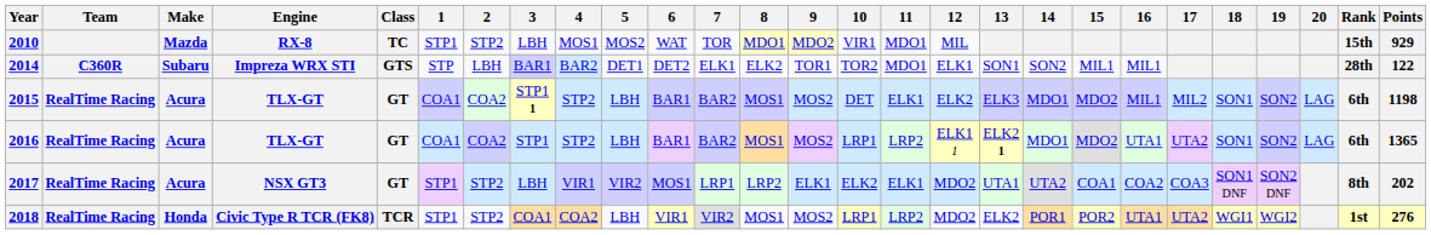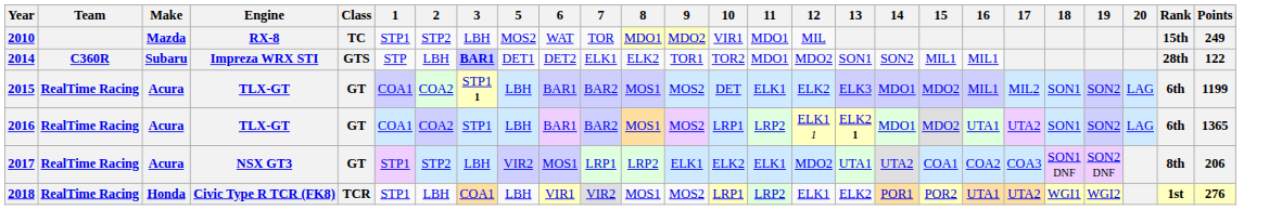 <table class="wikitable" style="text-align:center; font-size:90%">
 <tr>
 <th>Year</th>
 <th>Team</th>
 <th>Make</th>
 <th>Engine</th>
 <th>Class</th>
 <th>1</th>
 <th>2</th>
 <th>3</th>
-<th>4</th>
 <th>5</th>
 <th>6</th>
 <th>7</th>
 <th>8</th>
 <th>9</th>
 <th>10</th>
 <th>11</th>
 <th>12</th>
 <th>13</th>
 <th>14</th>
 <th>15</th>
 <th>16</th>
 <th>17</th>
 <th>18</th>
 <th>19</th>
 <th>20</th>
 <th>Rank</th>
 <th>Points</th>
 </tr>
 <tr>
 <th><a href='#'>2010</a></th>
 <th></th>
 <th><a href='#'>Mazda</a></th>
 <th><a href='#'>RX-8</a></th>
 <th>TC</th>
 <td style="background:#;"><a href='#'>STP1</a></td>
 <td style="background:#;"><a href='#'>STP2</a></td>
 <td style="background:#;"><a href='#'>LBH</a></td>
-<td style="background:#;"><a href='#'>MOS1</a></td>
 <td style="background:#;"><a href='#'>MOS2</a></td>
 <td style="background:#;"><a href='#'>WAT</a></td>
 <td style="background:#;"><a href='#'>TOR</a></td>
 <td style="background:#FFFFBF;"><a href='#'>MDO1</a> <br></td>
 <td style="background:#FFFFBF;"><a href='#'>MDO2</a> <br></td>
 <td style="background:#;"><a href='#'>VIR1</a></td>
 <td style="background:#;"><a href='#'>MDO1</a></td>
 <td style="background:#;"><a href='#'>MIL</a></td>
 <th></th>
 <th></th>
 <th></th>
 <th></th>
 <th></th>
 <th></th>
 <th></th>
 <th></th>
 <th>15th</th>
-<th>929</th>
+<th>249</th>
 </tr>
 <tr>
 <th><a href='#'>2014</a></th>
 <th><a href='#'>C360R</a></th>
 <th><a href='#'>Subaru</a></th>
 <th><a href='#'>Impreza WRX STI</a></th>
 <th>GTS</th>
 <td style="background:#;"><a href='#'>STP</a></td>
 <td style="background:#;"><a href='#'>LBH</a></td>
-<td style="background:#CFCFFF;"><a href='#'>BAR1</a> <br></td>
-<td style="background:#CFEAFF;"><a href='#'>BAR2</a> <br></td>
+<td style="background:#CFCFFF;"><strong><a href='#'>BAR1</a> <br></strong></td>
 <td style="background:#;"><a href='#'>DET1</a></td>
 <td style="background:#;"><a href='#'>DET2</a></td>
 <td style="background:#;"><a href='#'>ELK1</a></td>
 <td style="background:#;"><a href='#'>ELK2</a></td>
 <td style="background:#;"><a href='#'>TOR1</a></td>
 <td style="background:#;"><a href='#'>TOR2</a></td>
 <td style="background:#;"><a href='#'>MDO1</a></td>
-<td style="background:#;"><a href='#'>ELK1</a> <br></td>
+<td style="background:#;"><a href='#'>MDO2</a></td>
 <td style="background:#;"><a href='#'>SON1</a></td>
 <td style="background:#;"><a href='#'>SON2</a></td>
 <td style="background:#;"><a href='#'>MIL1</a></td>
 <td style="background:#;"><a href='#'>MIL1</a></td>
 <th></th>
 <th></th>
 <th></th>
 <th></th>
 <th>28th</th>
 <th>122</th>
 </tr>
 <tr>
 <th><a href='#'>2015</a></th>
 <th><a href='#'>RealTime Racing</a></th>
 <th><a href='#'>Acura</a></th>
 <th><a href='#'>TLX-GT</a></th>
 <th>GT</th>
 <td style="background:#CFCFFF;"><a href='#'>COA1</a> <br></td>
 <td style="background:#DFFFDF;"><a href='#'>COA2</a> <br></td>
 <td style="background:#FFFFBF;"><a href='#'>STP1</a> <br><small><strong>1</strong></small></td>
-<td style="background:#CFEAFF;"><a href='#'>STP2</a> <br></td>
 <td style="background:#CFEAFF;"><a href='#'>LBH</a> <br></td>
 <td style="background:#CFCFFF;"><a href='#'>BAR1</a> <br></td>
 <td style="background:#CFCFFF;"><a href='#'>BAR2</a> <br></td>
 <td style="background:#CFCFFF;"><a href='#'>MOS1</a> <br></td>
 <td style="background:#CFEAFF;"><a href='#'>MOS2</a> <br></td>
 <td style="background:#CFEAFF;"><a href='#'>DET</a> <br></td>
 <td style="background:#CFEAFF;"><a href='#'>ELK1</a> <br></td>
 <td style="background:#CFEAFF;"><a href='#'>ELK2</a> <br></td>
 <td style="background:#CFCFFF;"><a href='#'>ELK3</a> <br></td>
 <td style="background:#CFCFFF;"><a href='#'>MDO1</a> <br></td>
 <td style="background:#CFCFFF;"><a href='#'>MDO2</a> <br></td>
 <td style="background:#CFCFFF;"><a href='#'>MIL1</a> <br></td>
 <td style="background:#CFEAFF;"><a href='#'>MIL2</a> <br></td>
 <td style="background:#CFEAFF;"><a href='#'>SON1</a> <br></td>
 <td style="background:#CFCFFF;"><a href='#'>SON2</a> <br></td>
 <td style="background:#CFEAFF;"><a href='#'>LAG</a> <br></td>
 <th>6th</th>
-<th>1198</th>
+<th>1199</th>
 </tr>
 <tr>
 <th><a href='#'>2016</a></th>
 <th><a href='#'>RealTime Racing</a></th>
 <th><a href='#'>Acura</a></th>
 <th><a href='#'>TLX-GT</a></th>
 <th>GT</th>
 <td style="background:#CFEAFF;"><a href='#'>COA1</a> <br></td>
 <td style="background:#CFCFFF;"><a href='#'>COA2</a> <br></td>
 <td style="background:#CFEAFF;"><a href='#'>STP1</a> <br></td>
-<td style="background:#CFEAFF;"><a href='#'>STP2</a> <br></td>
 <td style="background:#CFEAFF;"><a href='#'>LBH</a> <br></td>
 <td style="background:#EFCFFF;"><a href='#'>BAR1</a> <br></td>
 <td style="background:#CFCFFF;"><a href='#'>BAR2</a> <br></td>
 <td style="background:#FFDF9F;"><a href='#'>MOS1</a> <br></td>
 <td style="background:#EFCFFF;"><a href='#'>MOS2</a> <br></td>
 <td style="background:#CFEAFF;"><a href='#'>LRP1</a> <br></td>
 <td style="background:#DFFFDF;"><a href='#'>LRP2</a> <br></td>
 <td style="background:#FFFFBF;"><a href='#'>ELK1</a> <br><small><em>1</em></small></td>
 <td style="background:#FFFFBF;"><a href='#'>ELK2</a> <br><small><strong>1</strong></small></td>
 <td style="background:#DFFFDF;"><a href='#'>MDO1</a> <br></td>
 <td style="background:#DFDFDF;"><a href='#'>MDO2</a> <br></td>
 <td style="background:#DFFFDF;"><a href='#'>UTA1</a> <br></td>
 <td style="background:#EFCFFF;"><a href='#'>UTA2</a> <br></td>
 <td style="background:#CFEAFF;"><a href='#'>SON1</a> <br></td>
 <td style="background:#CFCFFF;"><a href='#'>SON2</a> <br></td>
 <td style="background:#CFEAFF;"><a href='#'>LAG</a> <br></td>
 <th>6th</th>
 <th>1365</th>
 </tr>
 <tr>
 <th><a href='#'>2017</a></th>
 <th><a href='#'>RealTime Racing</a></th>
 <th><a href='#'>Acura</a></th>
 <th><a href='#'>NSX GT3</a></th>
 <th>GT</th>
 <td style="background:#EFCFFF;"><a href='#'>STP1</a> <br></td>
 <td style="background:#CFEAFF;"><a href='#'>STP2</a> <br></td>
 <td style="background:#CFEAFF;"><a href='#'>LBH</a> <br></td>
-<td style="background:#CFCFFF;"><a href='#'>VIR1</a> <br></td>
 <td style="background:#CFCFFF;"><a href='#'>VIR2</a> <br></td>
 <td style="background:#CFCFFF;"><a href='#'>MOS1</a> <br></td>
 <td style="background:#DFFFDF;"><a href='#'>LRP1</a> <br></td>
 <td style="background:#DFFFDF;"><a href='#'>LRP2</a> <br></td>
 <td style="background:#CFEAFF;"><a href='#'>ELK1</a> <br></td>
 <td style="background:#CFEAFF;"><a href='#'>ELK2</a> <br></td>
 <td style="background:#CFEAFF;"><a href='#'>ELK1</a> <br></td>
 <td style="background:#CFEAFF;"><a href='#'>MDO2</a> <br></td>
 <td style="background:#DFFFDF;"><a href='#'>UTA1</a> <br></td>
 <td style="background:#DFDFDF;"><a href='#'>UTA2</a> <br></td>
 <td style="background:#CFEAFF;"><a href='#'>COA1</a> <br></td>
 <td style="background:#CFEAFF;"><a href='#'>COA2</a> <br></td>
 <td style="background:#CFEAFF;"><a href='#'>COA3</a> <br></td>
 <td style="background:#EFCFFF;"><a href='#'>SON1</a> <br><small>DNF</small></td>
 <td style="background:#EFCFFF;"><a href='#'>SON2</a> <br><small>DNF</small></td>
 <th></th>
 <th>8th</th>
-<th>202</th>
+<th>206</th>
 </tr>
 <tr>
 <th><a href='#'>2018</a></th>
 <th><a href='#'>RealTime Racing</a></th>
 <th><a href='#'>Honda</a></th>
 <th><a href='#'>Civic Type R TCR (FK8)</a></th>
 <th>TCR</th>
 <td style="background:#;"><a href='#'>STP1</a> <br></td>
-<td style="background:#;"><a href='#'>STP2</a> <br></td>
+<td style="background:#;"><a href='#'>LBH</a></td>
 <td style="background:#FFDF9F;"><a href='#'>COA1</a> <br></td>
-<td style="background:#FFDF9F;"><a href='#'>COA2</a> <br></td>
 <td style="background:#;"><a href='#'>LBH</a> <br></td>
 <td style="background:#FFFFBF;"><a href='#'>VIR1</a> <br></td>
 <td style="background:#DFDFDF;"><a href='#'>VIR2</a> <br></td>
 <td style="background:#;"><a href='#'>MOS1</a> <br></td>
 <td style="background:#;"><a href='#'>MOS2</a> <br></td>
 <td style="background:#FFFFBF;"><a href='#'>LRP1</a> <br></td>
 <td style="background:#DFFFDF;"><a href='#'>LRP2</a> <br></td>
-<td style="background:#;"><a href='#'>MDO2</a></td>
+<td style="background:#;"><a href='#'>ELK1</a> <br></td>
 <td style="background:#;"><a href='#'>ELK2</a> <br></td>
 <td style="background:#FFDF9F;"><a href='#'>POR1</a> <br></td>
 <td style="background:#FFFFBF;"><a href='#'>POR2</a> <br></td>
 <td style="background:#FFDF9F;"><a href='#'>UTA1</a> <br></td>
 <td style="background:#FFDF9F;"><a href='#'>UTA2</a> <br></td>
 <td style="background:#FFFFBF;"><a href='#'>WGI1</a> <br></td>
 <td style="background:#FFFFBF;"><a href='#'>WGI2</a> <br></td>
 <th></th>
 <td align="center" style="background:#FFFFBF;"><strong>1st</strong></td>
 <td align="center" style="background:#FFFFBF;"><strong>276</strong></td>
 </tr>
 </table>
